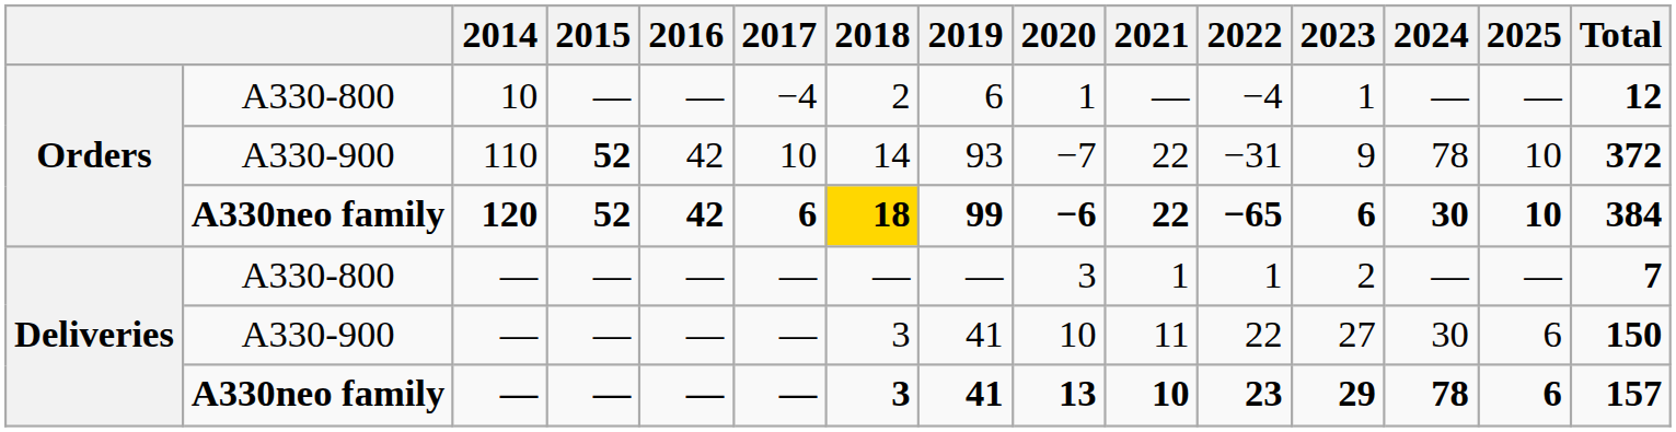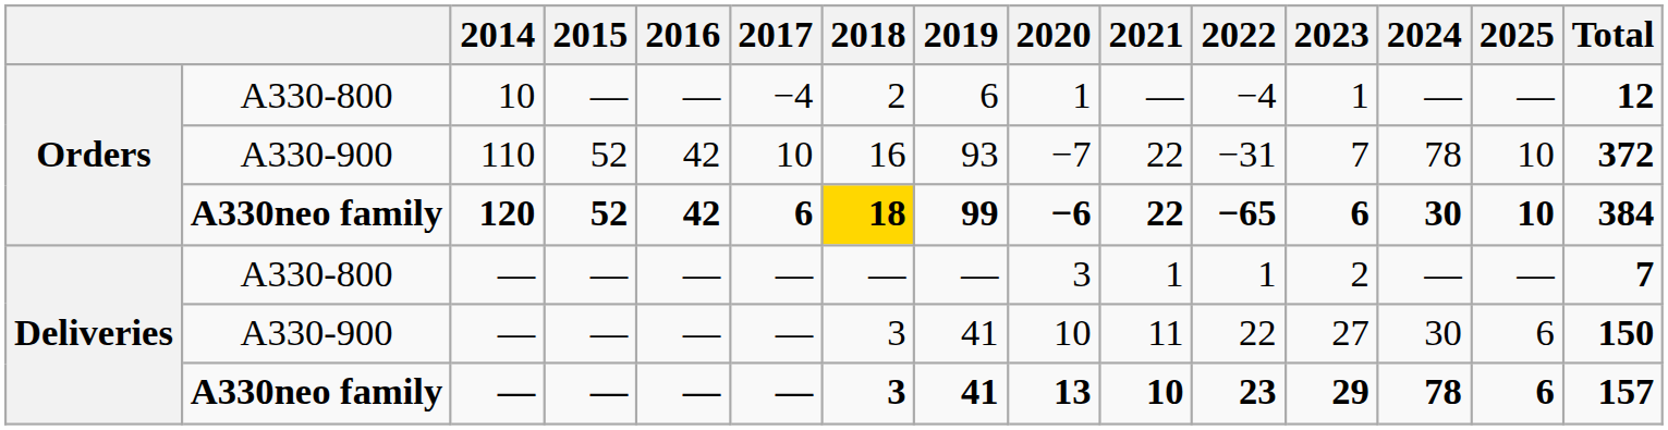 <table class="wikitable" style="text-align:right;">
 <tr style="text-align:center;">
 <th colspan=2></th>
 <th>2014</th>
 <th>2015</th>
 <th>2016</th>
 <th>2017</th>
 <th>2018</th>
 <th>2019</th>
 <th>2020</th>
 <th>2021</th>
 <th>2022</th>
 <th>2023</th>
 <th>2024</th>
 <th>2025</th>
 <th>Total</th>
 </tr>
 <tr>
 <th style="text-align:center;" rowspan=3>Orders</th>
 <td style="text-align:center;">A330-800</td>
 <td>10</td>
 <td>—</td>
 <td>—</td>
 <td>−4</td>
 <td>2</td>
 <td>6</td>
 <td>1</td>
 <td>—</td>
 <td>−4</td>
 <td>1</td>
 <td>—</td>
 <td>—</td>
 <td><strong>12</strong></td>
 </tr>
 <tr>
 <td style="text-align:center;">A330-900</td>
 <td>110</td>
-<td><strong>52</strong></td>
+<td>52</td>
 <td>42</td>
 <td>10</td>
-<td>14</td>
+<td>16</td>
 <td>93</td>
 <td>−7</td>
 <td>22</td>
 <td>−31</td>
-<td>9</td>
+<td>7</td>
 <td>78</td>
 <td>10</td>
 <td><strong>372</strong></td>
 </tr>
 <tr>
 <td style="text-align:center;"><strong>A330neo family</strong></td>
 <td><strong>120</strong></td>
 <td><strong>52</strong></td>
 <td><strong>42</strong></td>
 <td><strong>6</strong></td>
 <td style="background: gold;"><strong>18</strong></td>
 <td><strong>99</strong></td>
 <td><strong>−6</strong></td>
 <td><strong>22</strong></td>
 <td><strong>−65</strong></td>
 <td><strong>6</strong></td>
 <td><strong>30</strong></td>
 <td><strong>10</strong></td>
 <td><strong>384</strong></td>
 </tr>
 <tr>
 <th style="text-align:center;" rowspan=3>Deliveries</th>
 <td style="text-align:center;">A330-800</td>
 <td>—</td>
 <td>—</td>
 <td>—</td>
 <td>—</td>
 <td>—</td>
 <td>—</td>
 <td>3</td>
 <td>1</td>
 <td>1</td>
 <td>2</td>
 <td>—</td>
 <td>—</td>
 <td><strong>7</strong></td>
 </tr>
 <tr>
 <td style="text-align:center;">A330-900</td>
 <td>—</td>
 <td>—</td>
 <td>—</td>
 <td>—</td>
 <td>3</td>
 <td>41</td>
 <td>10</td>
 <td>11</td>
 <td>22</td>
 <td>27</td>
 <td>30</td>
 <td>6</td>
 <td><strong>150</strong></td>
 </tr>
 <tr>
 <td style="text-align:center;"><strong>A330neo family</strong></td>
 <td><strong>—</strong></td>
 <td><strong>—</strong></td>
 <td><strong>—</strong></td>
 <td><strong>—</strong></td>
 <td><strong>3</strong></td>
 <td><strong>41</strong></td>
 <td><strong>13</strong></td>
 <td><strong>10</strong></td>
 <td><strong>23</strong></td>
 <td><strong>29</strong></td>
 <td><strong>78</strong></td>
 <td><strong>6</strong></td>
 <td><strong>157</strong></td>
 </tr>
 </table>
